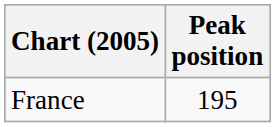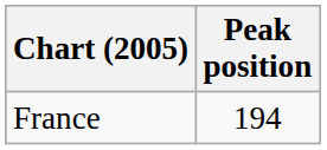 <table class="wikitable sortable">
 <tr>
 <th>Chart (2005)</th>
 <th>Peak<br>position</th>
 </tr>
 <tr>
 <td>France</td>
-<td align="center">195</td>
+<td align="center">194</td>
 </tr>
 </table>
